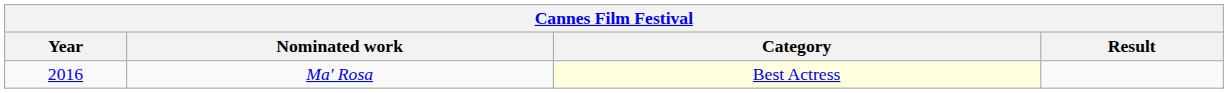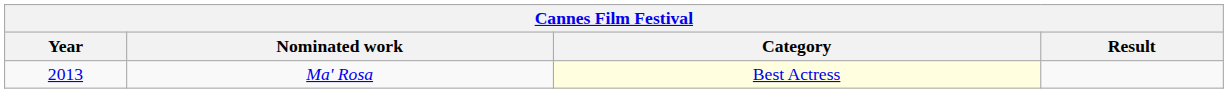 <table class="wikitable sortable" style="width:70%;">
 <tr>
 <th colspan="4" style="text-align:center;"><a href='#'>Cannes Film Festival</a></th>
 </tr>
 <tr>
 <th style="width:10%;">Year</th>
 <th style="width:35%;">Nominated work</th>
 <th style="width:40%;">Category</th>
 <th style="width:15%;">Result</th>
 </tr>
 <tr>
-<td style="text-align:center;"><a href='#'>2016</a></td>
+<td style="text-align:center;"><a href='#'>2013</a></td>
 <td style="text-align:center;"><em><a href='#'>Ma' Rosa</a></em></td>
 <td style="background: lightyellow; text-align:center;"><a href='#'>Best Actress</a></td>
 <td></td>
 </tr>
 </table>
